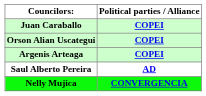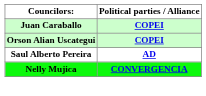 <table style="margin-left:30px; border-collapse:collapse; text-align:center; font-size:80%; line-height:normal" cellspacing="0" cellpadding="2" border="1">
 <tr>
 <th>Councilors:</th>
 <th>Political parties / Alliance</th>
 </tr>
 <tr bgcolor="#CCFFCC">
 <td><strong>Juan Caraballo</strong></td>
 <td><strong><a href='#'>COPEI</a></strong></td>
 </tr>
 <tr bgcolor="#CCFFCC">
 <td><strong>Orson Alian Uscategui</strong></td>
 <td><strong><a href='#'>COPEI</a></strong></td>
 </tr>
-<tr bgcolor="#CCFFCC">
-<td><strong>Argenis Arteaga</strong></td>
-<td><strong><a href='#'>COPEI</a></strong></td>
-</tr>
 <tr bgcolor="">
 <td><strong>Saul Alberto Pereira</strong></td>
 <td><strong><a href='#'>AD</a></strong></td>
 </tr>
 <tr bgcolor="#0Cf90C">
 <td><strong>Nelly Mujica</strong></td>
 <td><strong><a href='#'>CONVERGENCIA</a></strong></td>
 </tr>
 </table>
